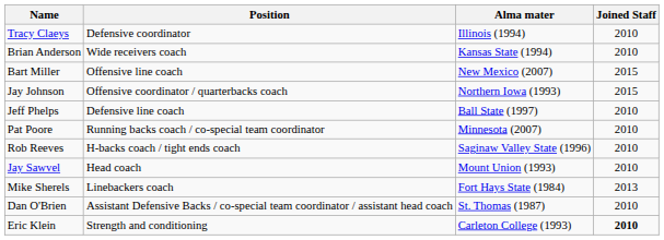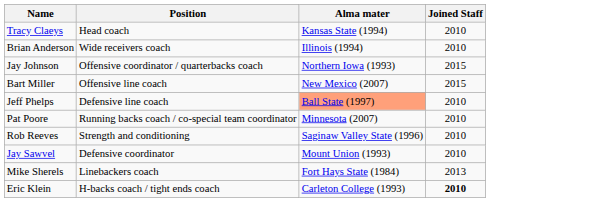 <table class="wikitable" border="1" style="font-size:90%;">
 <tr>
 <th>Name</th>
 <th>Position</th>
 <th>Alma mater</th>
 <th>Joined Staff</th>
 </tr>
 <tr>
 <td><a href='#'>Tracy Claeys</a></td>
-<td>Defensive coordinator</td>
-<td><a href='#'>Illinois</a> (1994)</td>
+<td>Head coach</td>
+<td><a href='#'>Kansas State</a> (1994)</td>
 <td align=center>2010</td>
 </tr>
 <tr>
 <td>Brian Anderson</td>
 <td>Wide receivers coach</td>
-<td><a href='#'>Kansas State</a> (1994)</td>
+<td><a href='#'>Illinois</a> (1994)</td>
 <td align=center>2010</td>
+</tr>
+<tr>
+<td>Jay Johnson</td>
+<td>Offensive coordinator / quarterbacks coach</td>
+<td><a href='#'>Northern Iowa</a> (1993)</td>
+<td align=center>2015</td>
 </tr>
 <tr>
 <td>Bart Miller</td>
 <td>Offensive line coach</td>
 <td><a href='#'>New Mexico</a> (2007)</td>
 <td align=center>2015</td>
 </tr>
 <tr>
-<td>Jay Johnson</td>
-<td>Offensive coordinator / quarterbacks coach</td>
-<td><a href='#'>Northern Iowa</a> (1993)</td>
-<td align=center>2015</td>
-</tr>
-<tr>
 <td>Jeff Phelps</td>
 <td>Defensive line coach</td>
-<td><a href='#'>Ball State</a> (1997)</td>
+<td style="background: lightsalmon;"><a href='#'>Ball State</a> (1997)</td>
 <td align=center>2010</td>
 </tr>
 <tr>
 <td>Pat Poore</td>
 <td>Running backs coach / co-special team coordinator</td>
 <td><a href='#'>Minnesota</a> (2007)</td>
 <td align=center>2010</td>
 </tr>
 <tr>
 <td>Rob Reeves</td>
-<td>H-backs coach / tight ends coach</td>
+<td>Strength and conditioning</td>
 <td><a href='#'>Saginaw Valley State</a> (1996)</td>
 <td align=center>2010</td>
 </tr>
 <tr>
 <td><a href='#'>Jay Sawvel</a></td>
-<td>Head coach</td>
+<td>Defensive coordinator</td>
 <td><a href='#'>Mount Union</a> (1993)</td>
 <td align=center>2010</td>
 </tr>
 <tr>
 <td>Mike Sherels</td>
 <td>Linebackers coach</td>
 <td><a href='#'>Fort Hays State</a> (1984)</td>
 <td align=center>2013</td>
 </tr>
 <tr>
-<td>Dan O'Brien</td>
-<td>Assistant Defensive Backs / co-special team coordinator / assistant head coach</td>
-<td><a href='#'>St. Thomas</a> (1987)</td>
-<td align=center>2010</td>
-</tr>
-<tr>
 <td>Eric Klein</td>
-<td>Strength and conditioning</td>
+<td>H-backs coach / tight ends coach</td>
 <td><a href='#'>Carleton College</a> (1993)</td>
 <td align=center><strong>2010</strong></td>
 </tr>
 </table>
